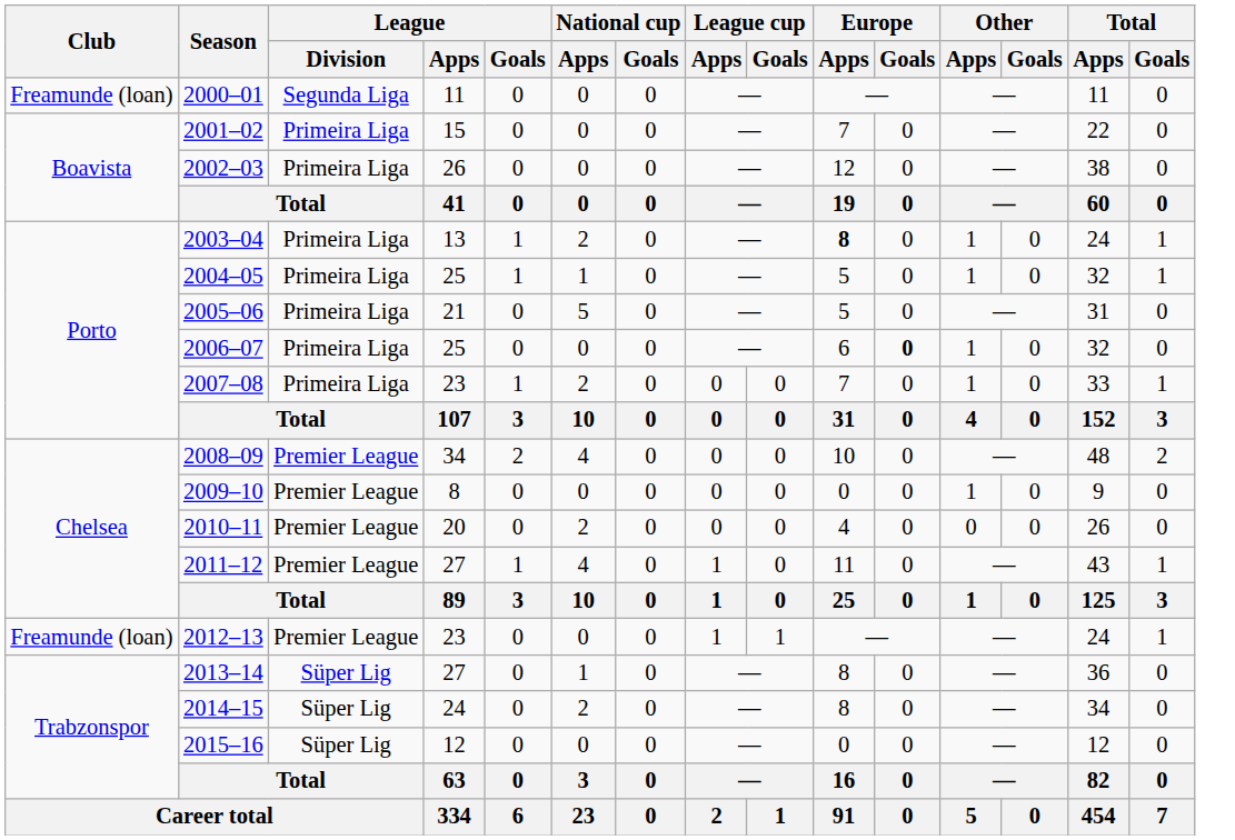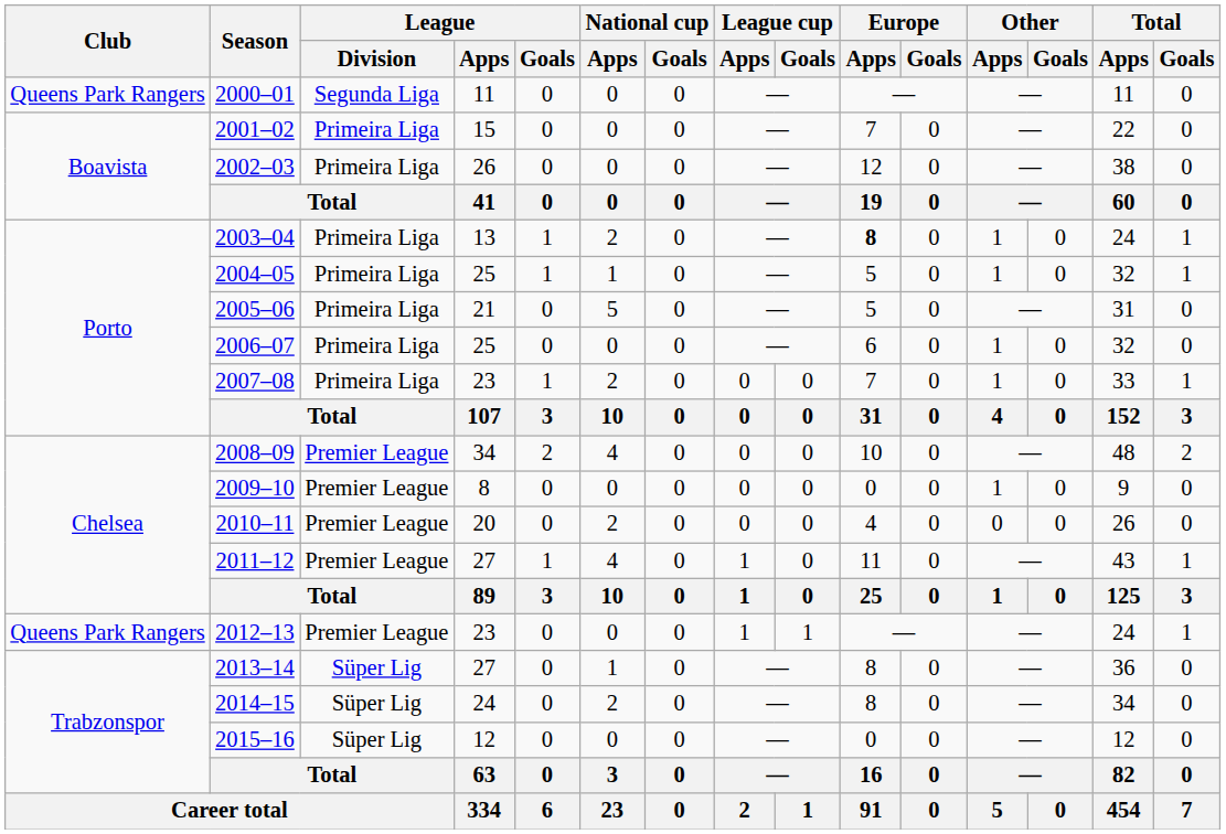 <table class="wikitable" style="text-align:center">
 <tr>
 <th rowspan="2">Club</th>
 <th rowspan="2">Season</th>
 <th colspan="3">League</th>
 <th colspan="2">National cup</th>
 <th colspan="2">League cup</th>
 <th colspan="2">Europe</th>
 <th colspan="2">Other</th>
 <th colspan="2">Total</th>
 </tr>
 <tr>
 <th>Division</th>
 <th>Apps</th>
 <th>Goals</th>
 <th>Apps</th>
 <th>Goals</th>
 <th>Apps</th>
 <th>Goals</th>
 <th>Apps</th>
 <th>Goals</th>
 <th>Apps</th>
 <th>Goals</th>
 <th>Apps</th>
 <th>Goals</th>
 </tr>
 <tr>
-<td><a href='#'>Freamunde</a> (loan)</td>
+<td><a href='#'>Queens Park Rangers</a></td>
 <td><a href='#'>2000–01</a></td>
 <td><a href='#'>Segunda Liga</a></td>
 <td>11</td>
 <td>0</td>
 <td>0</td>
 <td>0</td>
 <td colspan="2">—</td>
 <td colspan="2">—</td>
 <td colspan="2">—</td>
 <td>11</td>
 <td>0</td>
 </tr>
 <tr>
 <td rowspan="3"><a href='#'>Boavista</a></td>
 <td><a href='#'>2001–02</a></td>
 <td><a href='#'>Primeira Liga</a></td>
 <td>15</td>
 <td>0</td>
 <td>0</td>
 <td>0</td>
 <td colspan="2">—</td>
 <td>7</td>
 <td>0</td>
 <td colspan="2">—</td>
 <td>22</td>
 <td>0</td>
 </tr>
 <tr>
 <td><a href='#'>2002–03</a></td>
 <td>Primeira Liga</td>
 <td>26</td>
 <td>0</td>
 <td>0</td>
 <td>0</td>
 <td colspan="2">—</td>
 <td>12</td>
 <td>0</td>
 <td colspan="2">—</td>
 <td>38</td>
 <td>0</td>
 </tr>
 <tr>
 <th colspan="2">Total</th>
 <th>41</th>
 <th>0</th>
 <th>0</th>
 <th>0</th>
 <th colspan="2">—</th>
 <th>19</th>
 <th>0</th>
 <th colspan="2">—</th>
 <th>60</th>
 <th>0</th>
 </tr>
 <tr>
 <td rowspan="6"><a href='#'>Porto</a></td>
 <td><a href='#'>2003–04</a></td>
 <td>Primeira Liga</td>
 <td>13</td>
 <td>1</td>
 <td>2</td>
 <td>0</td>
 <td colspan="2">—</td>
 <td><strong>8</strong></td>
 <td>0</td>
 <td>1</td>
 <td>0</td>
 <td>24</td>
 <td>1</td>
 </tr>
 <tr>
 <td><a href='#'>2004–05</a></td>
 <td>Primeira Liga</td>
 <td>25</td>
 <td>1</td>
 <td>1</td>
 <td>0</td>
 <td colspan="2">—</td>
 <td>5</td>
 <td>0</td>
 <td>1</td>
 <td>0</td>
 <td>32</td>
 <td>1</td>
 </tr>
 <tr>
 <td><a href='#'>2005–06</a></td>
 <td>Primeira Liga</td>
 <td>21</td>
 <td>0</td>
 <td>5</td>
 <td>0</td>
 <td colspan="2">—</td>
 <td>5</td>
 <td>0</td>
 <td colspan="2">—</td>
 <td>31</td>
 <td>0</td>
 </tr>
 <tr>
 <td><a href='#'>2006–07</a></td>
 <td>Primeira Liga</td>
 <td>25</td>
 <td>0</td>
 <td>0</td>
 <td>0</td>
 <td colspan="2">—</td>
 <td>6</td>
-<td><strong>0</strong></td>
+<td>0</td>
 <td>1</td>
 <td>0</td>
 <td>32</td>
 <td>0</td>
 </tr>
 <tr>
 <td><a href='#'>2007–08</a></td>
 <td>Primeira Liga</td>
 <td>23</td>
 <td>1</td>
 <td>2</td>
 <td>0</td>
 <td>0</td>
 <td>0</td>
 <td>7</td>
 <td>0</td>
 <td>1</td>
 <td>0</td>
 <td>33</td>
 <td>1</td>
 </tr>
 <tr>
 <th colspan="2">Total</th>
 <th>107</th>
 <th>3</th>
 <th>10</th>
 <th>0</th>
 <th>0</th>
 <th>0</th>
 <th>31</th>
 <th>0</th>
 <th>4</th>
 <th>0</th>
 <th>152</th>
 <th>3</th>
 </tr>
 <tr>
 <td rowspan="5"><a href='#'>Chelsea</a></td>
 <td><a href='#'>2008–09</a></td>
 <td><a href='#'>Premier League</a></td>
 <td>34</td>
 <td>2</td>
 <td>4</td>
 <td>0</td>
 <td>0</td>
 <td>0</td>
 <td>10</td>
 <td>0</td>
 <td colspan="2">—</td>
 <td>48</td>
 <td>2</td>
 </tr>
 <tr>
 <td><a href='#'>2009–10</a></td>
 <td>Premier League</td>
 <td>8</td>
 <td>0</td>
 <td>0</td>
 <td>0</td>
 <td>0</td>
 <td>0</td>
 <td>0</td>
 <td>0</td>
 <td>1</td>
 <td>0</td>
 <td>9</td>
 <td>0</td>
 </tr>
 <tr>
 <td><a href='#'>2010–11</a></td>
 <td>Premier League</td>
 <td>20</td>
 <td>0</td>
 <td>2</td>
 <td>0</td>
 <td>0</td>
 <td>0</td>
 <td>4</td>
 <td>0</td>
 <td>0</td>
 <td>0</td>
 <td>26</td>
 <td>0</td>
 </tr>
 <tr>
 <td><a href='#'>2011–12</a></td>
 <td>Premier League</td>
 <td>27</td>
 <td>1</td>
 <td>4</td>
 <td>0</td>
 <td>1</td>
 <td>0</td>
 <td>11</td>
 <td>0</td>
 <td colspan="2">—</td>
 <td>43</td>
 <td>1</td>
 </tr>
 <tr>
 <th colspan="2">Total</th>
 <th>89</th>
 <th>3</th>
 <th>10</th>
 <th>0</th>
 <th>1</th>
 <th>0</th>
 <th>25</th>
 <th>0</th>
 <th>1</th>
 <th>0</th>
 <th>125</th>
 <th>3</th>
 </tr>
 <tr>
-<td><a href='#'>Freamunde</a> (loan)</td>
+<td><a href='#'>Queens Park Rangers</a></td>
 <td><a href='#'>2012–13</a></td>
 <td>Premier League</td>
 <td>23</td>
 <td>0</td>
 <td>0</td>
 <td>0</td>
 <td>1</td>
 <td>1</td>
 <td colspan="2">—</td>
 <td colspan="2">—</td>
 <td>24</td>
 <td>1</td>
 </tr>
 <tr>
 <td rowspan="4"><a href='#'>Trabzonspor</a></td>
 <td><a href='#'>2013–14</a></td>
 <td><a href='#'>Süper Lig</a></td>
 <td>27</td>
 <td>0</td>
 <td>1</td>
 <td>0</td>
 <td colspan="2">—</td>
 <td>8</td>
 <td>0</td>
 <td colspan="2">—</td>
 <td>36</td>
 <td>0</td>
 </tr>
 <tr>
 <td><a href='#'>2014–15</a></td>
 <td>Süper Lig</td>
 <td>24</td>
 <td>0</td>
 <td>2</td>
 <td>0</td>
 <td colspan="2">—</td>
 <td>8</td>
 <td>0</td>
 <td colspan="2">—</td>
 <td>34</td>
 <td>0</td>
 </tr>
 <tr>
 <td><a href='#'>2015–16</a></td>
 <td>Süper Lig</td>
 <td>12</td>
 <td>0</td>
 <td>0</td>
 <td>0</td>
 <td colspan="2">—</td>
 <td>0</td>
 <td>0</td>
 <td colspan="2">—</td>
 <td>12</td>
 <td>0</td>
 </tr>
 <tr>
 <th colspan="2">Total</th>
 <th>63</th>
 <th>0</th>
 <th>3</th>
 <th>0</th>
 <th colspan="2">—</th>
 <th>16</th>
 <th>0</th>
 <th colspan="2">—</th>
 <th>82</th>
 <th>0</th>
 </tr>
 <tr>
 <th colspan="3">Career total</th>
 <th>334</th>
 <th>6</th>
 <th>23</th>
 <th>0</th>
 <th>2</th>
 <th>1</th>
 <th>91</th>
 <th>0</th>
 <th>5</th>
 <th>0</th>
 <th>454</th>
 <th>7</th>
 </tr>
 </table>
